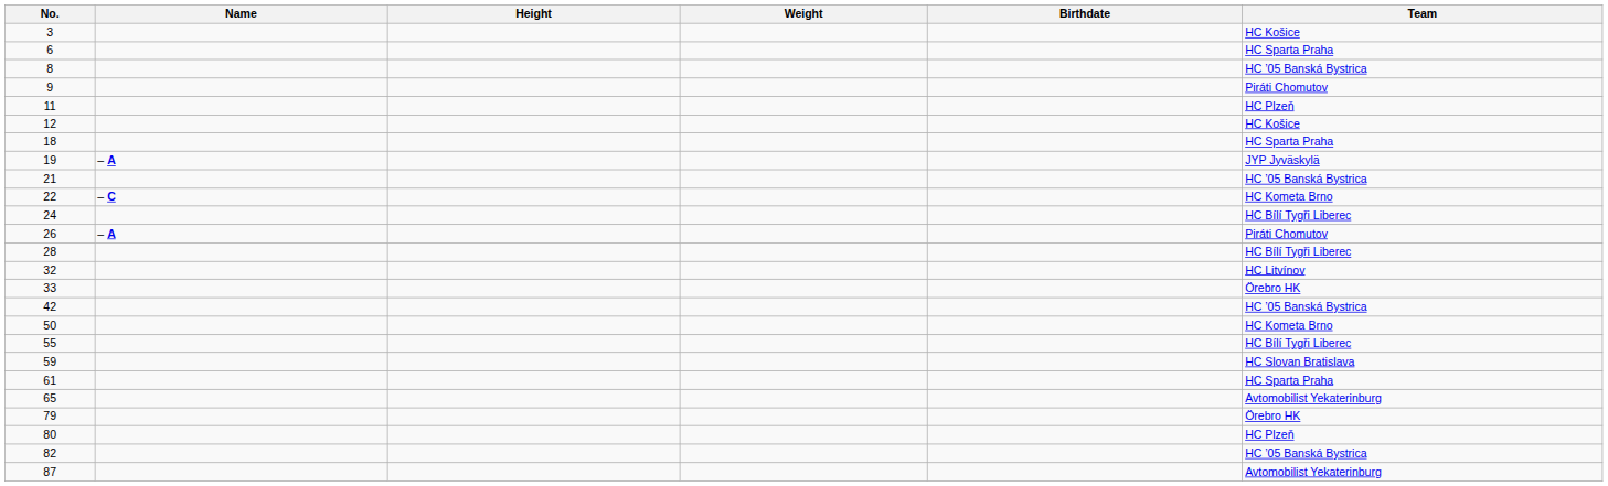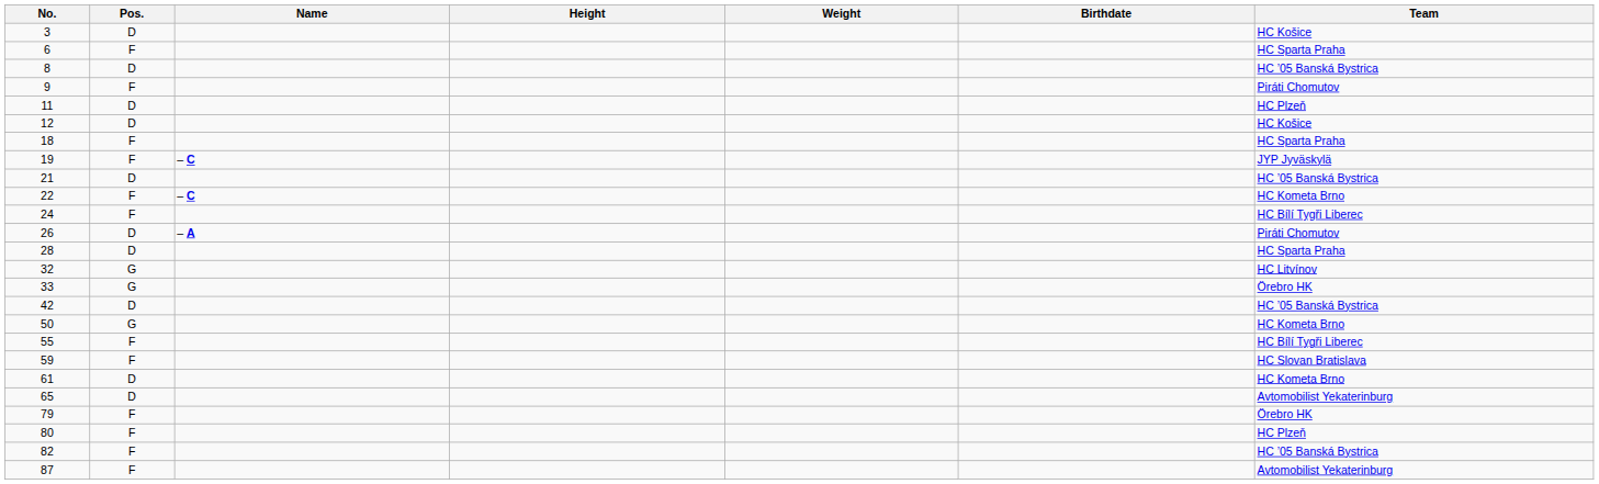 <table width="100%" class="wikitable sortable" style="font-size: 90%; text-align: center;">
 <tr>
 <th style="width:  4%;">No.</th>
+<th style="width:  4%;">Pos.</th>
 <th style="width: 13%;">Name</th>
 <th style="width: 13%;">Height</th>
 <th style="width: 11%;">Weight</th>
 <th style="width: 14%;">Birthdate</th>
 <th style="width: 16%;">Team</th>
 </tr>
 <tr>
 <td>3</td>
+<td>D</td>
 <td align=left></td>
 <td></td>
 <td></td>
 <td></td>
 <td style="text-align:left;"> <a href='#'>HC Košice</a></td>
 </tr>
 <tr>
 <td>6</td>
+<td>F</td>
 <td align=left></td>
 <td></td>
 <td></td>
 <td></td>
 <td style="text-align:left;"> <a href='#'>HC Sparta Praha</a></td>
 </tr>
 <tr>
 <td>8</td>
+<td>D</td>
 <td align=left></td>
 <td></td>
 <td></td>
 <td></td>
 <td style="text-align:left;"> <a href='#'>HC ’05 Banská Bystrica</a></td>
 </tr>
 <tr>
 <td>9</td>
+<td>F</td>
 <td align=left></td>
 <td></td>
 <td></td>
 <td></td>
 <td style="text-align:left;"> <a href='#'>Piráti Chomutov</a></td>
 </tr>
 <tr>
 <td>11</td>
+<td>D</td>
 <td align=left></td>
 <td></td>
 <td></td>
 <td></td>
 <td style="text-align:left;"> <a href='#'>HC Plzeň</a></td>
 </tr>
 <tr>
 <td>12</td>
+<td>D</td>
 <td align=left></td>
 <td></td>
 <td></td>
 <td></td>
 <td style="text-align:left;"> <a href='#'>HC Košice</a></td>
 </tr>
 <tr>
 <td>18</td>
+<td>F</td>
 <td align=left></td>
 <td></td>
 <td></td>
 <td></td>
 <td style="text-align:left;"> <a href='#'>HC Sparta Praha</a></td>
 </tr>
 <tr>
 <td>19</td>
-<td align=left> – <strong><a href='#'>A</a></strong></td>
+<td>F</td>
+<td align=left> – <strong><a href='#'>C</a></strong></td>
 <td></td>
 <td></td>
 <td></td>
 <td style="text-align:left;"> <a href='#'>JYP Jyväskylä</a></td>
 </tr>
 <tr>
 <td>21</td>
+<td>D</td>
 <td align=left></td>
 <td></td>
 <td></td>
 <td></td>
 <td style="text-align:left;"> <a href='#'>HC ’05 Banská Bystrica</a></td>
 </tr>
 <tr>
 <td>22</td>
+<td>F</td>
 <td align=left> – <strong><a href='#'>C</a></strong></td>
 <td></td>
 <td></td>
 <td></td>
 <td style="text-align:left;"> <a href='#'>HC Kometa Brno</a></td>
 </tr>
 <tr>
 <td>24</td>
+<td>F</td>
 <td align=left></td>
 <td></td>
 <td></td>
 <td></td>
 <td style="text-align:left;"> <a href='#'>HC Bílí Tygři Liberec</a></td>
 </tr>
 <tr>
 <td>26</td>
+<td>D</td>
 <td align=left> – <strong><a href='#'>A</a></strong></td>
 <td></td>
 <td></td>
 <td></td>
 <td style="text-align:left;"> <a href='#'>Piráti Chomutov</a></td>
 </tr>
 <tr>
 <td>28</td>
+<td>D</td>
 <td align=left></td>
 <td></td>
 <td></td>
 <td></td>
-<td style="text-align:left;"> <a href='#'>HC Bílí Tygři Liberec</a></td>
+<td style="text-align:left;"> <a href='#'>HC Sparta Praha</a></td>
 </tr>
 <tr>
 <td>32</td>
+<td>G</td>
 <td align=left></td>
 <td></td>
 <td></td>
 <td></td>
 <td style="text-align:left;"> <a href='#'>HC Litvínov</a></td>
 </tr>
 <tr>
 <td>33</td>
+<td>G</td>
 <td align=left></td>
 <td></td>
 <td></td>
 <td></td>
 <td style="text-align:left;"> <a href='#'>Örebro HK</a></td>
 </tr>
 <tr>
 <td>42</td>
+<td>D</td>
 <td align=left></td>
 <td></td>
 <td></td>
 <td></td>
 <td style="text-align:left;"> <a href='#'>HC ’05 Banská Bystrica</a></td>
 </tr>
 <tr>
 <td>50</td>
+<td>G</td>
 <td align=left></td>
 <td></td>
 <td></td>
 <td></td>
 <td style="text-align:left;"> <a href='#'>HC Kometa Brno</a></td>
 </tr>
 <tr>
 <td>55</td>
+<td>F</td>
 <td align=left></td>
 <td></td>
 <td></td>
 <td></td>
 <td style="text-align:left;"> <a href='#'>HC Bílí Tygři Liberec</a></td>
 </tr>
 <tr>
 <td>59</td>
+<td>F</td>
 <td align=left></td>
 <td></td>
 <td></td>
 <td></td>
 <td style="text-align:left;"> <a href='#'>HC Slovan Bratislava</a></td>
 </tr>
 <tr>
 <td>61</td>
+<td>D</td>
 <td align=left></td>
 <td></td>
 <td></td>
 <td></td>
-<td style="text-align:left;"> <a href='#'>HC Sparta Praha</a></td>
+<td style="text-align:left;"> <a href='#'>HC Kometa Brno</a></td>
 </tr>
 <tr>
 <td>65</td>
+<td>D</td>
 <td align=left></td>
 <td></td>
 <td></td>
 <td></td>
 <td style="text-align:left;"> <a href='#'>Avtomobilist Yekaterinburg</a></td>
 </tr>
 <tr>
 <td>79</td>
+<td>F</td>
 <td align=left></td>
 <td></td>
 <td></td>
 <td></td>
 <td style="text-align:left;"> <a href='#'>Örebro HK</a></td>
 </tr>
 <tr>
 <td>80</td>
+<td>F</td>
 <td align=left></td>
 <td></td>
 <td></td>
 <td></td>
 <td style="text-align:left;"> <a href='#'>HC Plzeň</a></td>
 </tr>
 <tr>
 <td>82</td>
+<td>F</td>
 <td align=left></td>
 <td></td>
 <td></td>
 <td></td>
 <td style="text-align:left;"> <a href='#'>HC ’05 Banská Bystrica</a></td>
 </tr>
 <tr>
 <td>87</td>
+<td>F</td>
 <td align=left></td>
 <td></td>
 <td></td>
 <td></td>
 <td style="text-align:left;"> <a href='#'>Avtomobilist Yekaterinburg</a></td>
 </tr>
 </table>
